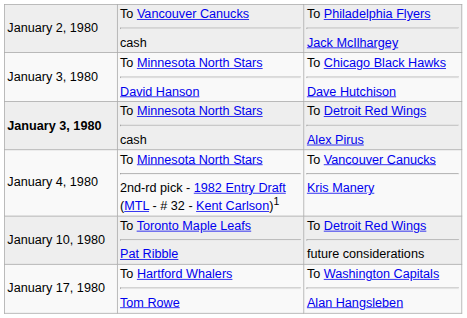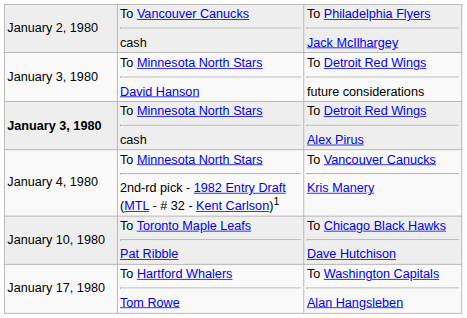 <table class="wikitable" style="border:1px solid #999; width:580px;">
 <tr style="background:#eee;">
 <td>January 2, 1980</td>
 <td valign="top">To <a href='#'>Vancouver Canucks</a><hr>cash</td>
 <td valign="top">To <a href='#'>Philadelphia Flyers</a><hr><a href='#'>Jack McIlhargey</a></td>
 </tr>
 <tr>
 <td>January 3, 1980</td>
 <td valign="top">To <a href='#'>Minnesota North Stars</a><hr><a href='#'>David Hanson</a></td>
-<td valign="top">To <a href='#'>Chicago Black Hawks</a><hr><a href='#'>Dave Hutchison</a></td>
+<td valign="top">To <a href='#'>Detroit Red Wings</a><hr>future considerations</td>
 </tr>
 <tr style="background:#eee;">
 <td><strong>January 3, 1980</strong></td>
 <td valign="top">To <a href='#'>Minnesota North Stars</a><hr>cash</td>
 <td valign="top">To <a href='#'>Detroit Red Wings</a><hr><a href='#'>Alex Pirus</a></td>
 </tr>
 <tr>
 <td>January 4, 1980</td>
 <td valign="top">To <a href='#'>Minnesota North Stars</a><hr>2nd-rd pick - <a href='#'>1982 Entry Draft</a><br>(<a href='#'>MTL</a> - # 32 - <a href='#'>Kent Carlson</a>)<sup>1</sup></td>
 <td valign="top">To <a href='#'>Vancouver Canucks</a><hr><a href='#'>Kris Manery</a></td>
 </tr>
 <tr style="background:#eee;">
 <td>January 10, 1980</td>
 <td valign="top">To <a href='#'>Toronto Maple Leafs</a><hr><a href='#'>Pat Ribble</a></td>
-<td valign="top">To <a href='#'>Detroit Red Wings</a><hr>future considerations</td>
+<td valign="top">To <a href='#'>Chicago Black Hawks</a><hr><a href='#'>Dave Hutchison</a></td>
 </tr>
 <tr>
 <td>January 17, 1980</td>
 <td valign="top">To <a href='#'>Hartford Whalers</a><hr><a href='#'>Tom Rowe</a></td>
 <td valign="top">To <a href='#'>Washington Capitals</a><hr><a href='#'>Alan Hangsleben</a></td>
 </tr>
 </table>
